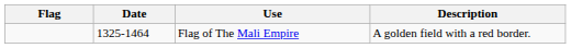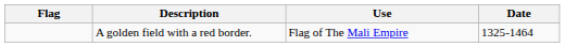 <table class="wikitable">
 <tr>
 <th style="width:110px;">Flag</th>
+<th style="width:250px;">Description</th>
+<th style="width:250px;">Use</th>
 <th style="width:100px;">Date</th>
-<th style="width:250px;">Use</th>
-<th style="width:250px;">Description</th>
 </tr>
 <tr>
 <td></td>
+<td>A golden field with a red border.</td>
+<td>Flag of The <a href='#'>Mali Empire</a></td>
 <td>1325-1464</td>
-<td>Flag of The <a href='#'>Mali Empire</a></td>
-<td>A golden field with a red border.</td>
 </tr>
 </table>
